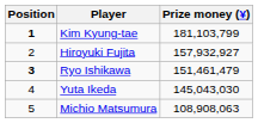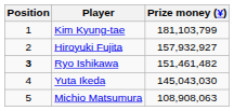 <table class="wikitable">
 <tr>
 <th>Position</th>
 <th>Player</th>
 <th>Prize money (<a href='#'>¥</a>)</th>
 </tr>
 <tr>
-<td align=center><strong>1</strong></td>
+<td align=center>1</td>
 <td> <a href='#'>Kim Kyung-tae</a></td>
 <td align=center>181,103,799</td>
 </tr>
 <tr>
 <td align=center>2</td>
 <td> <a href='#'>Hiroyuki Fujita</a></td>
 <td align=center>157,932,927</td>
 </tr>
 <tr>
 <td align=center><strong>3</strong></td>
 <td> <a href='#'>Ryo Ishikawa</a></td>
-<td align=center>151,461,479</td>
+<td align=center>151,461,482</td>
 </tr>
 <tr>
 <td align=center>4</td>
 <td> <a href='#'>Yuta Ikeda</a></td>
 <td align=center>145,043,030</td>
 </tr>
 <tr>
 <td align=center>5</td>
 <td> <a href='#'>Michio Matsumura</a></td>
 <td align=center>108,908,063</td>
 </tr>
 </table>
